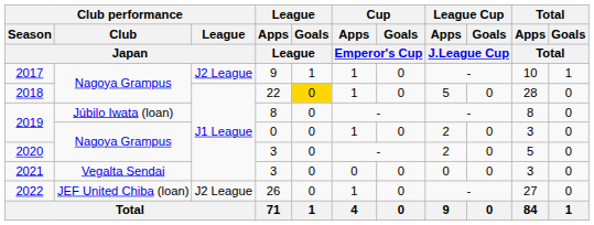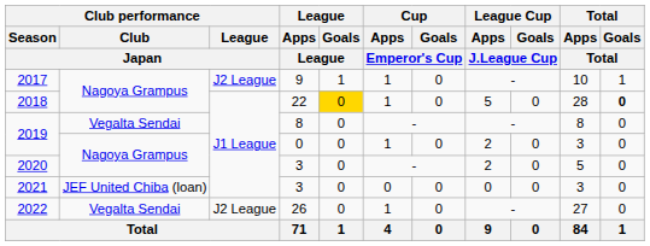 <table class="wikitable" style="text-align:center;">
 <tr>
 <th colspan=3>Club performance</th>
 <th colspan=2>League</th>
 <th colspan=2>Cup</th>
 <th colspan=2>League Cup</th>
 <th colspan=2>Total</th>
 </tr>
 <tr>
 <th>Season</th>
 <th>Club</th>
 <th>League</th>
 <th>Apps</th>
 <th>Goals</th>
 <th>Apps</th>
 <th>Goals</th>
 <th>Apps</th>
 <th>Goals</th>
 <th>Apps</th>
 <th>Goals</th>
 </tr>
 <tr>
 <th colspan=3>Japan</th>
 <th colspan=2>League</th>
 <th colspan=2><a href='#'>Emperor's Cup</a></th>
 <th colspan=2><a href='#'>J.League Cup</a></th>
 <th colspan=2>Total</th>
 </tr>
 <tr>
 <td><a href='#'>2017</a></td>
 <td rowspan="2"><a href='#'>Nagoya Grampus</a></td>
 <td><a href='#'>J2 League</a></td>
 <td>9</td>
 <td>1</td>
 <td>1</td>
 <td>0</td>
 <td colspan="2">-</td>
 <td>10</td>
 <td>1</td>
 </tr>
 <tr>
 <td><a href='#'>2018</a></td>
 <td rowspan="5"><a href='#'>J1 League</a></td>
 <td>22</td>
 <td style="background: gold;">0</td>
 <td>1</td>
 <td>0</td>
 <td>5</td>
 <td>0</td>
 <td>28</td>
-<td>0</td>
+<td><strong>0</strong></td>
 </tr>
 <tr>
 <td rowspan="2"><a href='#'>2019</a></td>
-<td><a href='#'>Júbilo Iwata</a> (loan)</td>
+<td><a href='#'>Vegalta Sendai</a></td>
 <td>8</td>
 <td>0</td>
 <td colspan="2">-</td>
 <td colspan="2">-</td>
 <td>8</td>
 <td>0</td>
 </tr>
 <tr>
 <td rowspan="2"><a href='#'>Nagoya Grampus</a></td>
 <td>0</td>
 <td>0</td>
 <td>1</td>
 <td>0</td>
 <td>2</td>
 <td>0</td>
 <td>3</td>
 <td>0</td>
 </tr>
 <tr>
 <td><a href='#'>2020</a></td>
 <td>3</td>
 <td>0</td>
 <td colspan="2">-</td>
 <td>2</td>
 <td>0</td>
 <td>5</td>
 <td>0</td>
 </tr>
 <tr>
 <td><a href='#'>2021</a></td>
-<td><a href='#'>Vegalta Sendai</a></td>
+<td><a href='#'>JEF United Chiba</a> (loan)</td>
 <td>3</td>
 <td>0</td>
 <td>0</td>
 <td>0</td>
 <td>0</td>
 <td>0</td>
 <td>3</td>
 <td>0</td>
 </tr>
 <tr>
 <td><a href='#'>2022</a></td>
-<td><a href='#'>JEF United Chiba</a> (loan)</td>
+<td><a href='#'>Vegalta Sendai</a></td>
 <td>J2 League</td>
 <td>26</td>
 <td>0</td>
 <td>1</td>
 <td>0</td>
 <td colspan="2">-</td>
 <td>27</td>
 <td>0</td>
 </tr>
 <tr>
 <th colspan="3">Total</th>
 <th>71</th>
 <th>1</th>
 <th>4</th>
 <th>0</th>
 <th>9</th>
 <th>0</th>
 <th>84</th>
 <th>1</th>
 </tr>
 </table>
